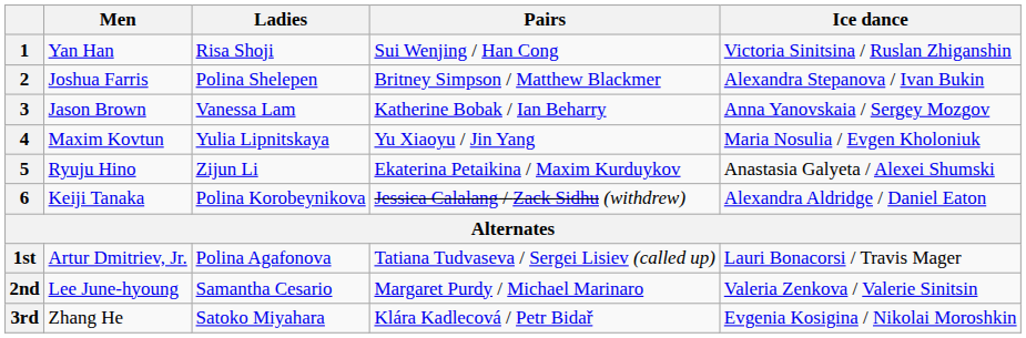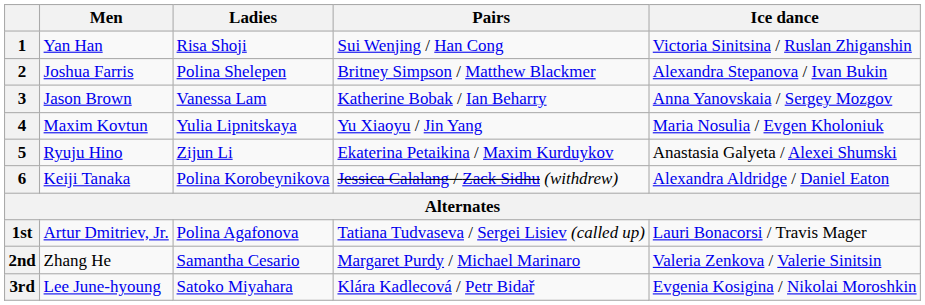 <table class="wikitable">
 <tr>
 <th></th>
 <th>Men</th>
 <th>Ladies</th>
 <th>Pairs</th>
 <th>Ice dance</th>
 </tr>
 <tr>
 <th>1</th>
 <td> <a href='#'>Yan Han</a></td>
 <td> <a href='#'>Risa Shoji</a></td>
 <td> <a href='#'>Sui Wenjing</a> / <a href='#'>Han Cong</a></td>
 <td> <a href='#'>Victoria Sinitsina</a> / <a href='#'>Ruslan Zhiganshin</a></td>
 </tr>
 <tr>
 <th>2</th>
 <td> <a href='#'>Joshua Farris</a></td>
 <td> <a href='#'>Polina Shelepen</a></td>
 <td> <a href='#'>Britney Simpson</a> / <a href='#'>Matthew Blackmer</a></td>
 <td> <a href='#'>Alexandra Stepanova</a> / <a href='#'>Ivan Bukin</a></td>
 </tr>
 <tr>
 <th>3</th>
 <td> <a href='#'>Jason Brown</a></td>
 <td> <a href='#'>Vanessa Lam</a></td>
 <td> <a href='#'>Katherine Bobak</a> / <a href='#'>Ian Beharry</a></td>
 <td> <a href='#'>Anna Yanovskaia</a> / <a href='#'>Sergey Mozgov</a></td>
 </tr>
 <tr>
 <th>4</th>
 <td> <a href='#'>Maxim Kovtun</a></td>
 <td> <a href='#'>Yulia Lipnitskaya</a></td>
 <td> <a href='#'>Yu Xiaoyu</a> / <a href='#'>Jin Yang</a></td>
 <td> <a href='#'>Maria Nosulia</a> / <a href='#'>Evgen Kholoniuk</a></td>
 </tr>
 <tr>
 <th>5</th>
 <td> <a href='#'>Ryuju Hino</a></td>
 <td> <a href='#'>Zijun Li</a></td>
 <td> <a href='#'>Ekaterina Petaikina</a> / <a href='#'>Maxim Kurduykov</a></td>
 <td> Anastasia Galyeta / <a href='#'>Alexei Shumski</a></td>
 </tr>
 <tr>
 <th>6</th>
 <td> <a href='#'>Keiji Tanaka</a></td>
 <td> <a href='#'>Polina Korobeynikova</a></td>
 <td> <s><a href='#'>Jessica Calalang</a> / <a href='#'>Zack Sidhu</a></s> <em>(withdrew)</em></td>
 <td> <a href='#'>Alexandra Aldridge</a> / <a href='#'>Daniel Eaton</a></td>
 </tr>
 <tr>
 <th colspan=5 align=center>Alternates</th>
 </tr>
 <tr>
 <th>1st</th>
 <td> <a href='#'>Artur Dmitriev, Jr.</a></td>
 <td> <a href='#'>Polina Agafonova</a></td>
 <td> <a href='#'>Tatiana Tudvaseva</a> / <a href='#'>Sergei Lisiev</a> <em>(called up)</em></td>
 <td> <a href='#'>Lauri Bonacorsi</a> / Travis Mager</td>
 </tr>
 <tr>
 <th>2nd</th>
-<td> <a href='#'>Lee June-hyoung</a></td>
+<td> Zhang He</td>
 <td> <a href='#'>Samantha Cesario</a></td>
 <td> <a href='#'>Margaret Purdy</a> / <a href='#'>Michael Marinaro</a></td>
 <td> <a href='#'>Valeria Zenkova</a> / <a href='#'>Valerie Sinitsin</a></td>
 </tr>
 <tr>
 <th>3rd</th>
-<td> Zhang He</td>
+<td> <a href='#'>Lee June-hyoung</a></td>
 <td> <a href='#'>Satoko Miyahara</a></td>
 <td> <a href='#'>Klára Kadlecová</a> / <a href='#'>Petr Bidař</a></td>
 <td> <a href='#'>Evgenia Kosigina</a> / <a href='#'>Nikolai Moroshkin</a></td>
 </tr>
 </table>
